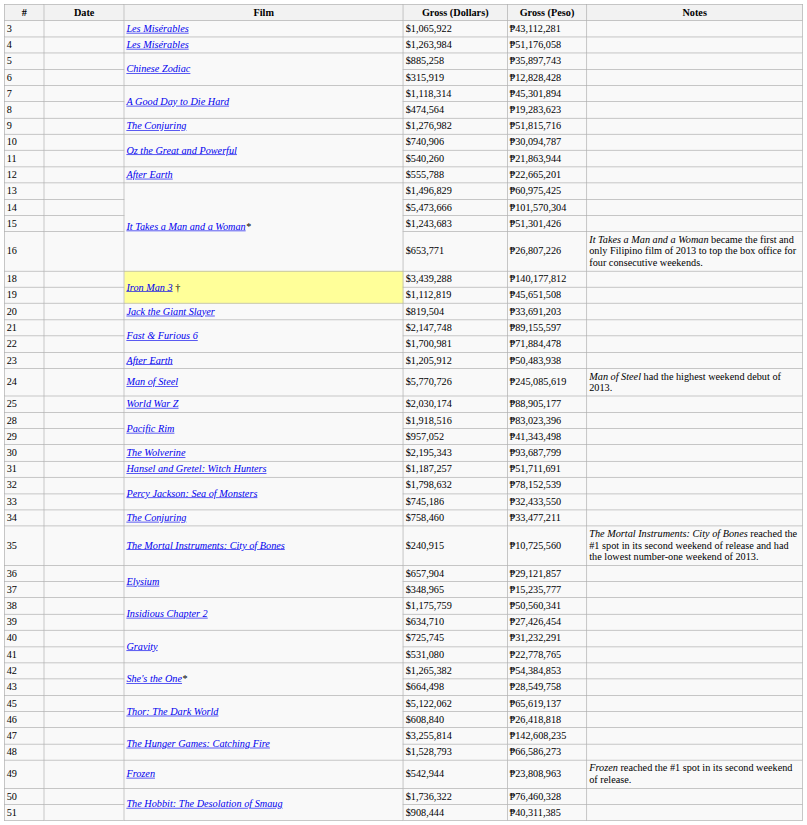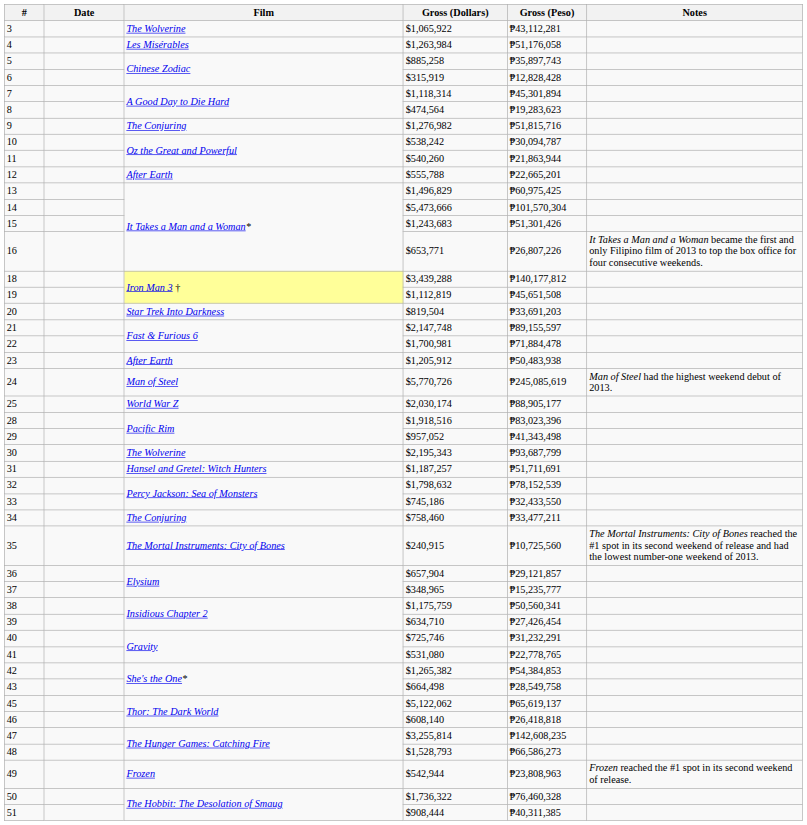 <table class="wikitable sortable">
 <tr>
 <th width="5%">#</th>
 <th width="10%">Date</th>
 <th width="35%">Film</th>
 <th width="13%">Gross (Dollars)</th>
 <th width="10%">Gross (Peso)</th>
 <th>Notes</th>
 </tr>
 <tr>
 <td>3</td>
 <td></td>
-<td><em><a href='#'>Les Misérables</a></em></td>
+<td><em><a href='#'>The Wolverine</a></em></td>
 <td>$1,065,922</td>
 <td>₱43,112,281</td>
 <td></td>
 </tr>
 <tr>
 <td>4</td>
 <td></td>
 <td><em><a href='#'>Les Misérables</a></em></td>
 <td>$1,263,984</td>
 <td>₱51,176,058</td>
 <td></td>
 </tr>
 <tr>
 <td>5</td>
 <td></td>
 <td rowspan="2"><em><a href='#'>Chinese Zodiac</a></em></td>
 <td>$885,258</td>
 <td>₱35,897,743</td>
 <td></td>
 </tr>
 <tr>
 <td>6</td>
 <td></td>
 <td>$315,919</td>
 <td>₱12,828,428</td>
 <td></td>
 </tr>
 <tr>
 <td>7</td>
 <td></td>
 <td rowspan="2"><em><a href='#'>A Good Day to Die Hard</a></em></td>
 <td>$1,118,314</td>
 <td>₱45,301,894</td>
 <td></td>
 </tr>
 <tr>
 <td>8</td>
 <td></td>
 <td>$474,564</td>
 <td>₱19,283,623</td>
 <td></td>
 </tr>
 <tr>
 <td>9</td>
 <td></td>
 <td><em><a href='#'>The Conjuring</a></em></td>
 <td>$1,276,982</td>
 <td>₱51,815,716</td>
 <td></td>
 </tr>
 <tr>
 <td>10</td>
 <td></td>
 <td rowspan="2"><em><a href='#'>Oz the Great and Powerful</a></em></td>
-<td>$740,906</td>
+<td>$538,242</td>
 <td>₱30,094,787</td>
 <td></td>
 </tr>
 <tr>
 <td>11</td>
 <td></td>
 <td>$540,260</td>
 <td>₱21,863,944</td>
 <td></td>
 </tr>
 <tr>
 <td>12</td>
 <td></td>
 <td><em><a href='#'>After Earth</a></em></td>
 <td>$555,788</td>
 <td>₱22,665,201</td>
 <td></td>
 </tr>
 <tr>
 <td>13</td>
 <td></td>
 <td rowspan="4"><em><a href='#'>It Takes a Man and a Woman</a>*</em></td>
 <td>$1,496,829</td>
 <td>₱60,975,425</td>
 <td></td>
 </tr>
 <tr>
 <td>14</td>
 <td></td>
 <td>$5,473,666</td>
 <td>₱101,570,304</td>
 <td></td>
 </tr>
 <tr>
 <td>15</td>
 <td></td>
 <td>$1,243,683</td>
 <td>₱51,301,426</td>
 <td></td>
 </tr>
 <tr>
 <td>16</td>
 <td></td>
 <td>$653,771</td>
 <td>₱26,807,226</td>
 <td><em>It Takes a Man and a Woman</em> became the first and only Filipino film of 2013 to top the box office for four consecutive weekends.</td>
 </tr>
 <tr>
 <td>18</td>
 <td></td>
 <td rowspan="2" style="background-color:#FFFF99"><em><a href='#'>Iron Man 3</a></em> †</td>
 <td>$3,439,288</td>
 <td>₱140,177,812</td>
 <td></td>
 </tr>
 <tr>
 <td>19</td>
 <td></td>
 <td>$1,112,819</td>
 <td>₱45,651,508</td>
 <td></td>
 </tr>
 <tr>
 <td>20</td>
 <td></td>
-<td><em><a href='#'>Jack the Giant Slayer</a></em></td>
+<td><em><a href='#'>Star Trek Into Darkness</a></em></td>
 <td>$819,504</td>
 <td>₱33,691,203</td>
 <td></td>
 </tr>
 <tr>
 <td>21</td>
 <td></td>
 <td rowspan="2"><em><a href='#'>Fast & Furious 6</a></em></td>
 <td>$2,147,748</td>
 <td>₱89,155,597</td>
 <td></td>
 </tr>
 <tr>
 <td>22</td>
 <td></td>
 <td>$1,700,981</td>
 <td>₱71,884,478</td>
 <td></td>
 </tr>
 <tr>
 <td>23</td>
 <td></td>
 <td><em><a href='#'>After Earth</a></em></td>
 <td>$1,205,912</td>
 <td>₱50,483,938</td>
 <td></td>
 </tr>
 <tr>
 <td>24</td>
 <td></td>
 <td><em><a href='#'>Man of Steel</a></em></td>
 <td>$5,770,726</td>
 <td>₱245,085,619</td>
 <td><em>Man of Steel</em> had the highest weekend debut of 2013.</td>
 </tr>
 <tr>
 <td>25</td>
 <td></td>
 <td><em><a href='#'>World War Z</a></em></td>
 <td>$2,030,174</td>
 <td>₱88,905,177</td>
 <td></td>
 </tr>
 <tr>
 <td>28</td>
 <td></td>
 <td rowspan="2"><em><a href='#'>Pacific Rim</a></em></td>
 <td>$1,918,516</td>
 <td>₱83,023,396</td>
 <td></td>
 </tr>
 <tr>
 <td>29</td>
 <td></td>
 <td>$957,052</td>
 <td>₱41,343,498</td>
 <td></td>
 </tr>
 <tr>
 <td>30</td>
 <td></td>
 <td><em><a href='#'>The Wolverine</a></em></td>
 <td>$2,195,343</td>
 <td>₱93,687,799</td>
 <td></td>
 </tr>
 <tr>
 <td>31</td>
 <td></td>
 <td><em><a href='#'>Hansel and Gretel: Witch Hunters</a></em></td>
 <td>$1,187,257</td>
 <td>₱51,711,691</td>
 <td></td>
 </tr>
 <tr>
 <td>32</td>
 <td></td>
 <td rowspan="2"><em><a href='#'>Percy Jackson: Sea of Monsters</a></em></td>
 <td>$1,798,632</td>
 <td>₱78,152,539</td>
 <td></td>
 </tr>
 <tr>
 <td>33</td>
 <td></td>
 <td>$745,186</td>
 <td>₱32,433,550</td>
 <td></td>
 </tr>
 <tr>
 <td>34</td>
 <td></td>
 <td><em><a href='#'>The Conjuring</a></em></td>
 <td>$758,460</td>
 <td>₱33,477,211</td>
 <td></td>
 </tr>
 <tr>
 <td>35</td>
 <td></td>
 <td><em><a href='#'>The Mortal Instruments: City of Bones</a></em></td>
 <td>$240,915</td>
 <td>₱10,725,560</td>
 <td><em>The Mortal Instruments: City of Bones</em> reached the #1 spot in its second weekend of release and had the lowest number-one weekend of 2013.</td>
 </tr>
 <tr>
 <td>36</td>
 <td></td>
 <td rowspan="2"><em><a href='#'>Elysium</a></em></td>
 <td>$657,904</td>
 <td>₱29,121,857</td>
 <td></td>
 </tr>
 <tr>
 <td>37</td>
 <td></td>
 <td>$348,965</td>
 <td>₱15,235,777</td>
 <td></td>
 </tr>
 <tr>
 <td>38</td>
 <td></td>
 <td rowspan="2"><em><a href='#'>Insidious Chapter 2</a></em></td>
 <td>$1,175,759</td>
 <td>₱50,560,341</td>
 <td></td>
 </tr>
 <tr>
 <td>39</td>
 <td></td>
 <td>$634,710</td>
 <td>₱27,426,454</td>
 <td></td>
 </tr>
 <tr>
 <td>40</td>
 <td></td>
 <td rowspan="2"><em><a href='#'>Gravity</a></em></td>
-<td>$725,745</td>
+<td>$725,746</td>
 <td>₱31,232,291</td>
 <td></td>
 </tr>
 <tr>
 <td>41</td>
 <td></td>
 <td>$531,080</td>
 <td>₱22,778,765</td>
 <td></td>
 </tr>
 <tr>
 <td>42</td>
 <td></td>
 <td rowspan="2"><em><a href='#'>She's the One</a>*</em></td>
 <td>$1,265,382</td>
 <td>₱54,384,853</td>
 <td></td>
 </tr>
 <tr>
 <td>43</td>
 <td></td>
 <td>$664,498</td>
 <td>₱28,549,758</td>
 <td></td>
 </tr>
 <tr>
 <td>45</td>
 <td></td>
 <td rowspan="2"><em><a href='#'>Thor: The Dark World</a></em></td>
 <td>$5,122,062</td>
 <td>₱65,619,137</td>
 <td></td>
 </tr>
 <tr>
 <td>46</td>
 <td></td>
-<td>$608,840</td>
+<td>$608,140</td>
 <td>₱26,418,818</td>
 <td></td>
 </tr>
 <tr>
 <td>47</td>
 <td></td>
 <td rowspan="2"><em><a href='#'>The Hunger Games: Catching Fire</a></em></td>
 <td>$3,255,814</td>
 <td>₱142,608,235</td>
 <td></td>
 </tr>
 <tr>
 <td>48</td>
 <td></td>
 <td>$1,528,793</td>
 <td>₱66,586,273</td>
 <td></td>
 </tr>
 <tr>
 <td>49</td>
 <td></td>
 <td><em><a href='#'>Frozen</a></em></td>
 <td>$542,944</td>
 <td>₱23,808,963</td>
 <td><em>Frozen</em> reached the #1 spot in its second weekend of release.</td>
 </tr>
 <tr>
 <td>50</td>
 <td></td>
 <td rowspan="2"><em><a href='#'>The Hobbit: The Desolation of Smaug</a></em></td>
 <td>$1,736,322</td>
 <td>₱76,460,328</td>
 <td></td>
 </tr>
 <tr>
 <td>51</td>
 <td></td>
 <td>$908,444</td>
 <td>₱40,311,385</td>
 <td></td>
 </tr>
 </table>
